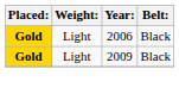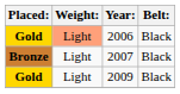 <table class="wikitable" border="1" style="text-align:center;">
 <tr>
 <th>Placed:</th>
 <th>Weight:</th>
 <th>Year:</th>
 <th>Belt:</th>
 </tr>
 <tr>
 <td bgcolor=#FFD700><span><strong>Gold</strong></span></td>
+<td style="background: lightsalmon;">Light</td>
+<td>2006</td>
+<td>Black</td>
+</tr>
+<tr>
+<td bgcolor=#CD7F32><span><strong>Bronze</strong></span></td>
 <td>Light</td>
-<td>2006</td>
+<td>2007</td>
 <td>Black</td>
 </tr>
 <tr>
 <td bgcolor=#FFD700><span><strong>Gold</strong></span></td>
 <td>Light</td>
 <td>2009</td>
 <td>Black</td>
 </tr>
 <tr>
 </tr>
 </table>
